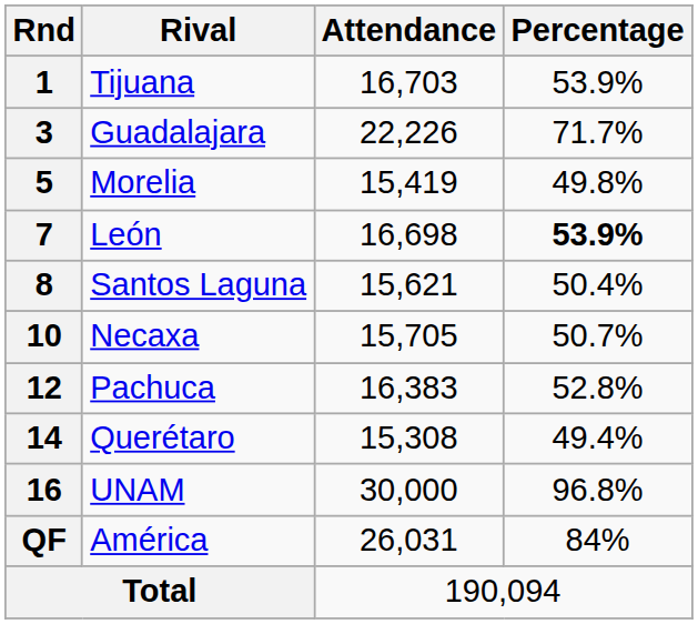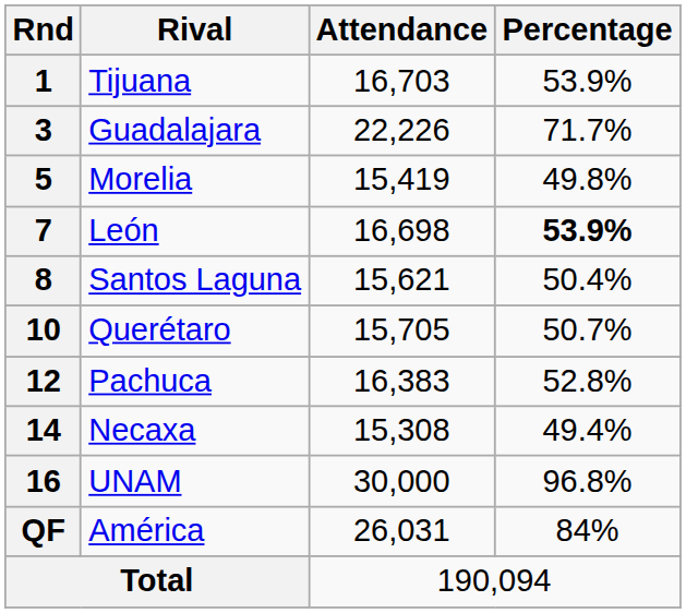 <table class="wikitable sortable" style="text-align:center">
 <tr>
 <th>Rnd</th>
 <th>Rival</th>
 <th>Attendance</th>
 <th>Percentage</th>
 </tr>
 <tr>
 <th>1</th>
 <td align=left><a href='#'>Tijuana</a></td>
 <td>16,703</td>
 <td>53.9%</td>
 </tr>
 <tr>
 <th>3</th>
 <td align=left><a href='#'>Guadalajara</a></td>
 <td>22,226</td>
 <td>71.7%</td>
 </tr>
 <tr>
 <th>5</th>
 <td align=left><a href='#'>Morelia</a></td>
 <td>15,419</td>
 <td>49.8%</td>
 </tr>
 <tr>
 <th>7</th>
 <td align=left><a href='#'>León</a></td>
 <td>16,698</td>
 <td><strong>53.9%</strong></td>
 </tr>
 <tr>
 <th>8</th>
 <td align=left><a href='#'>Santos Laguna</a></td>
 <td>15,621</td>
 <td>50.4%</td>
 </tr>
 <tr>
 <th>10</th>
-<td align=left><a href='#'>Necaxa</a></td>
+<td align=left><a href='#'>Querétaro</a></td>
 <td>15,705</td>
 <td>50.7%</td>
 </tr>
 <tr>
 <th>12</th>
 <td align=left><a href='#'>Pachuca</a></td>
 <td>16,383</td>
 <td>52.8%</td>
 </tr>
 <tr>
 <th>14</th>
-<td align=left><a href='#'>Querétaro</a></td>
+<td align=left><a href='#'>Necaxa</a></td>
 <td>15,308</td>
 <td>49.4%</td>
 </tr>
 <tr>
 <th>16</th>
 <td align=left><a href='#'>UNAM</a></td>
 <td>30,000</td>
 <td>96.8%</td>
 </tr>
 <tr>
 <th>QF</th>
 <td align=left><a href='#'>América</a></td>
 <td>26,031</td>
 <td>84%</td>
 </tr>
 <tr>
 <th colspan=2>Total</th>
 <td colspan=2>190,094</td>
 </tr>
 </table>
